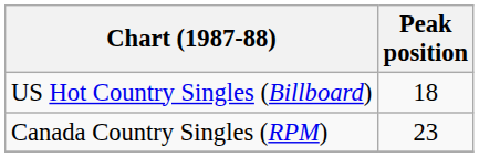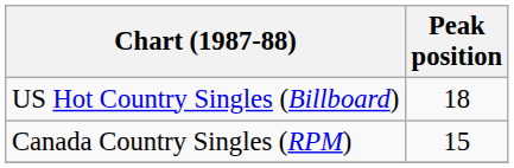 <table class="wikitable sortable">
 <tr>
 <th>Chart (1987-88)</th>
 <th>Peak<br>position</th>
 </tr>
 <tr>
 <td>US <a href='#'>Hot Country Singles</a> (<em><a href='#'>Billboard</a></em>)</td>
 <td align="center">18</td>
 </tr>
 <tr>
 <td>Canada Country Singles (<em><a href='#'>RPM</a></em>)</td>
-<td align="center">23</td>
+<td align="center">15</td>
 </tr>
 <tr>
 </tr>
 </table>
